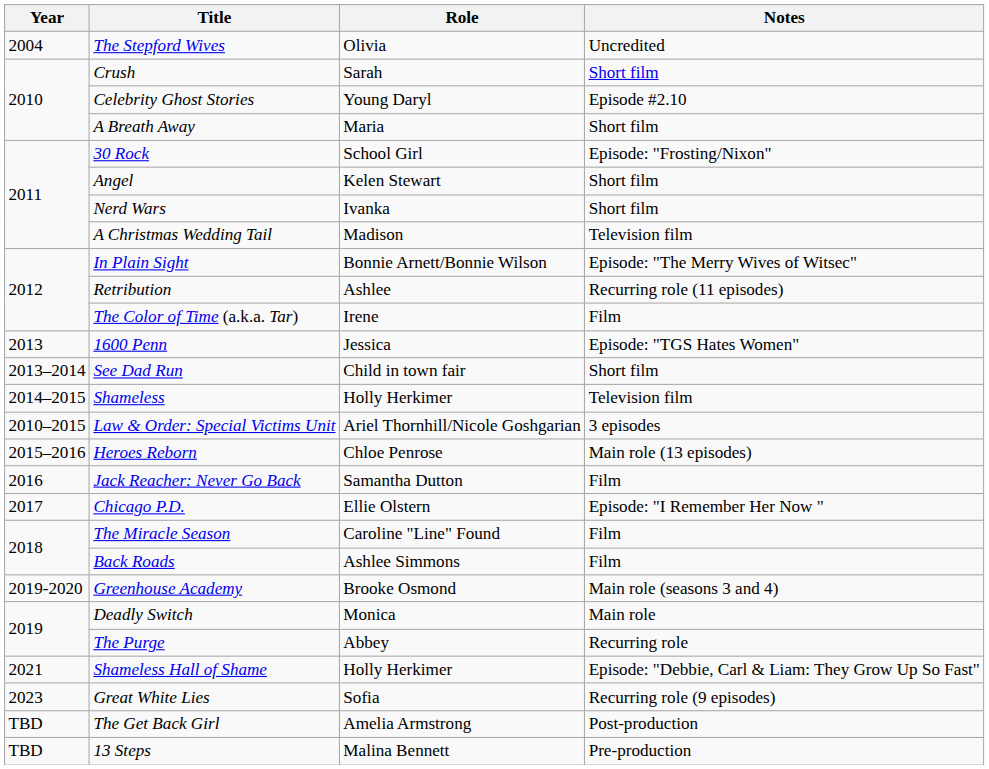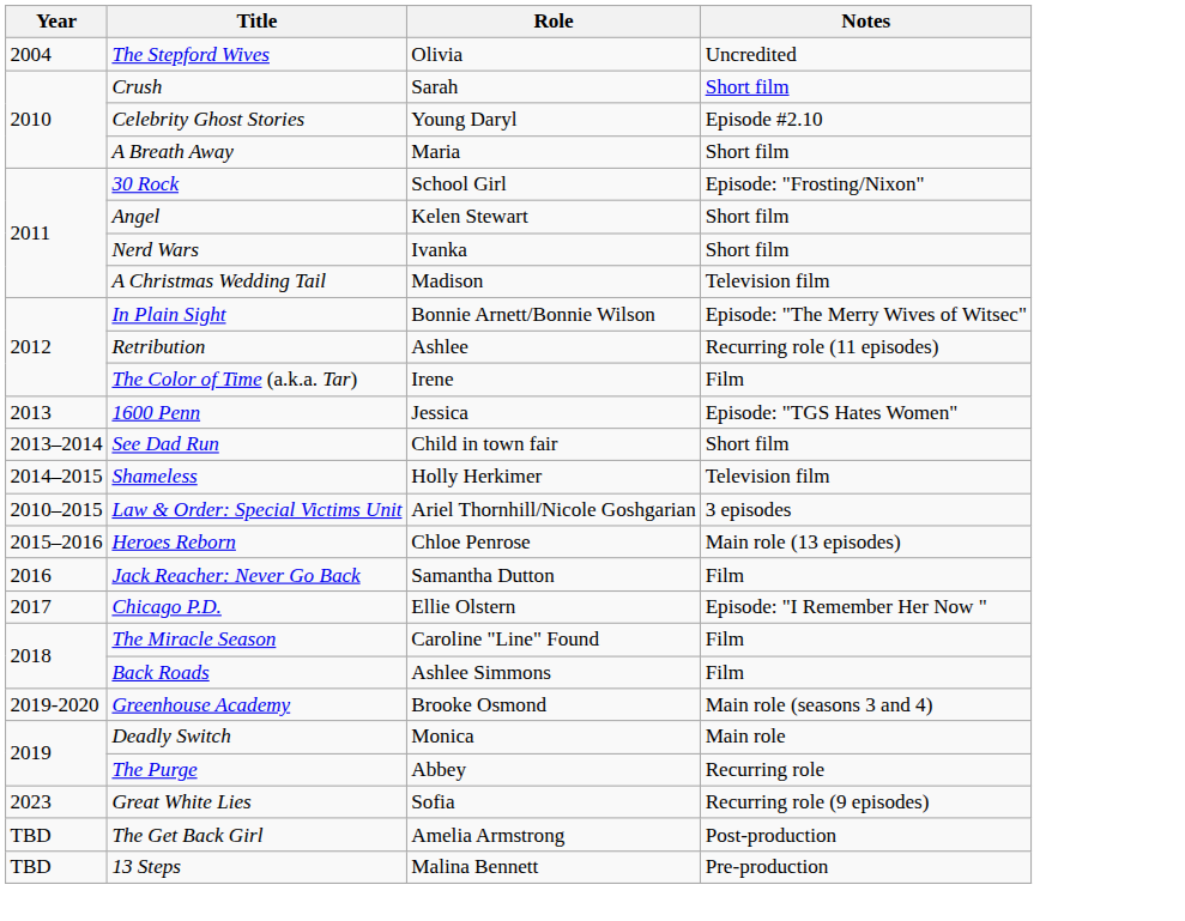 <table class="wikitable">
 <tr>
 <th>Year</th>
 <th>Title</th>
 <th>Role</th>
 <th>Notes</th>
 </tr>
 <tr>
 <td>2004</td>
 <td><em><a href='#'>The Stepford Wives</a></em></td>
 <td>Olivia</td>
 <td>Uncredited</td>
 </tr>
 <tr>
 <td rowspan="3">2010</td>
 <td><em>Crush</em></td>
 <td>Sarah</td>
 <td><a href='#'>Short film</a></td>
 </tr>
 <tr>
 <td><em>Celebrity Ghost Stories</em></td>
 <td>Young Daryl</td>
 <td>Episode #2.10</td>
 </tr>
 <tr>
 <td><em>A Breath Away</em></td>
 <td>Maria</td>
 <td>Short film</td>
 </tr>
 <tr>
 <td rowspan="4">2011</td>
 <td><em><a href='#'>30 Rock</a></em></td>
 <td>School Girl</td>
 <td>Episode: "Frosting/Nixon"</td>
 </tr>
 <tr>
 <td><em>Angel</em></td>
 <td>Kelen Stewart</td>
 <td>Short film</td>
 </tr>
 <tr>
 <td><em>Nerd Wars</em></td>
 <td>Ivanka</td>
 <td>Short film</td>
 </tr>
 <tr>
 <td><em>A Christmas Wedding Tail</em></td>
 <td>Madison</td>
 <td>Television film</td>
 </tr>
 <tr>
 <td rowspan="3">2012</td>
 <td><em><a href='#'>In Plain Sight</a></em></td>
 <td>Bonnie Arnett/Bonnie Wilson</td>
 <td>Episode: "The Merry Wives of Witsec"</td>
 </tr>
 <tr>
 <td><em>Retribution</em></td>
 <td>Ashlee</td>
 <td>Recurring role (11 episodes)</td>
 </tr>
 <tr>
 <td><em><a href='#'>The Color of Time</a></em> (a.k.a. <em>Tar</em>)</td>
 <td>Irene</td>
 <td>Film</td>
 </tr>
 <tr>
 <td>2013</td>
 <td><em><a href='#'>1600 Penn</a></em></td>
 <td>Jessica</td>
 <td>Episode: "TGS Hates Women"</td>
 </tr>
 <tr>
 <td>2013–2014</td>
 <td><em><a href='#'>See Dad Run</a></em></td>
 <td>Child in town fair</td>
 <td>Short film</td>
 </tr>
 <tr>
 <td>2014–2015</td>
 <td><em><a href='#'>Shameless</a></em></td>
 <td>Holly Herkimer</td>
 <td>Television film</td>
 </tr>
 <tr>
 <td>2010–2015</td>
 <td><em><a href='#'>Law & Order: Special Victims Unit</a></em></td>
 <td>Ariel Thornhill/Nicole Goshgarian</td>
 <td>3 episodes</td>
 </tr>
 <tr>
 <td>2015–2016</td>
 <td><em><a href='#'>Heroes Reborn</a></em></td>
 <td>Chloe Penrose</td>
 <td>Main role (13 episodes)</td>
 </tr>
 <tr>
 <td>2016</td>
 <td><em><a href='#'>Jack Reacher: Never Go Back</a></em></td>
 <td>Samantha Dutton</td>
 <td>Film</td>
 </tr>
 <tr>
 <td>2017</td>
 <td><em><a href='#'>Chicago P.D.</a></em></td>
 <td>Ellie Olstern</td>
 <td>Episode: "I Remember Her Now "</td>
 </tr>
 <tr>
 <td rowspan="2">2018</td>
 <td><em><a href='#'>The Miracle Season</a></em></td>
 <td>Caroline "Line" Found</td>
 <td>Film</td>
 </tr>
 <tr>
 <td><em><a href='#'>Back Roads</a></em></td>
 <td>Ashlee Simmons</td>
 <td>Film</td>
 </tr>
 <tr>
 <td>2019-2020</td>
 <td><em><a href='#'>Greenhouse Academy</a></em></td>
 <td>Brooke Osmond</td>
 <td>Main role (seasons 3 and 4)</td>
 </tr>
 <tr>
 <td rowspan="2">2019</td>
 <td><em>Deadly Switch</em></td>
 <td>Monica</td>
 <td>Main role</td>
 </tr>
 <tr>
 <td><a href='#'><em>The Purge</em></a></td>
 <td>Abbey</td>
 <td>Recurring role</td>
 </tr>
 <tr>
-<td>2021</td>
-<td><em><a href='#'>Shameless Hall of Shame</a></em></td>
-<td>Holly Herkimer</td>
-<td>Episode: "Debbie, Carl & Liam: They Grow Up So Fast"</td>
-</tr>
-<tr>
 <td>2023</td>
 <td><em>Great White Lies</em></td>
 <td>Sofia</td>
 <td>Recurring role (9 episodes)</td>
 </tr>
 <tr>
 <td>TBD</td>
 <td><em>The Get Back Girl</em></td>
 <td>Amelia Armstrong</td>
 <td>Post-production</td>
 </tr>
 <tr>
 <td>TBD</td>
 <td><em>13 Steps</em></td>
 <td>Malina Bennett</td>
 <td>Pre-production</td>
 </tr>
 <tr>
 </tr>
 </table>
